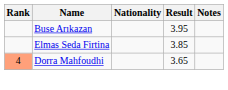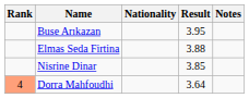 <table class="wikitable sortable" style="text-align:center;font-size:95%">
 <tr>
 <th>Rank</th>
 <th>Name</th>
 <th>Nationality</th>
 <th>Result</th>
 <th>Notes</th>
 </tr>
 <tr>
 <td></td>
 <td align=left><a href='#'>Buse Arıkazan</a></td>
 <td align=left></td>
 <td>3.95</td>
 <td></td>
 </tr>
 <tr>
 <td></td>
 <td align=left><a href='#'>Elmas Seda Firtina</a></td>
 <td align=left></td>
+<td>3.88</td>
+<td></td>
+</tr>
+<tr>
+<td></td>
+<td align=left><a href='#'>Nisrine Dinar</a></td>
+<td align=left></td>
 <td>3.85</td>
 <td></td>
 </tr>
 <tr>
 <td style="background: lightsalmon;">4</td>
 <td align=left><a href='#'>Dorra Mahfoudhi</a></td>
 <td align=left></td>
-<td>3.65</td>
+<td>3.64</td>
 <td></td>
 </tr>
 </table>
